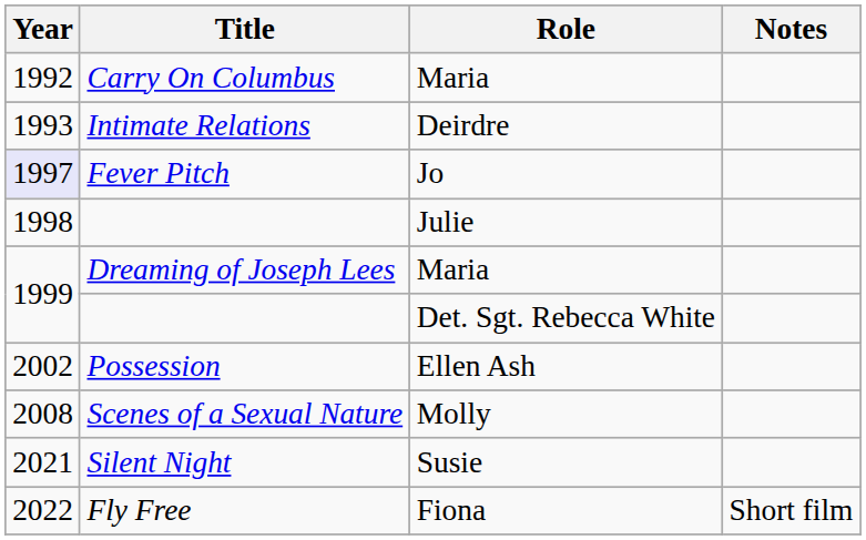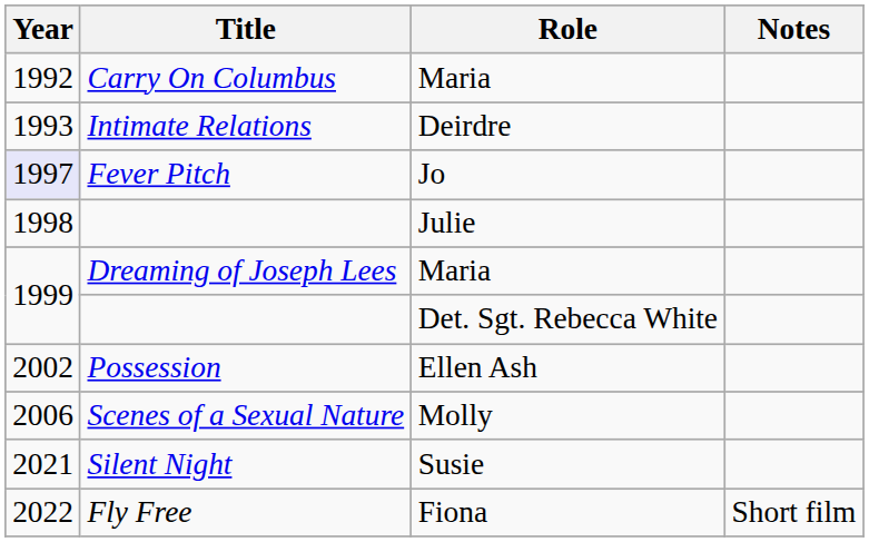 <table class="wikitable sortable">
 <tr>
 <th>Year</th>
 <th>Title</th>
 <th>Role</th>
 <th class="unsortable">Notes</th>
 </tr>
 <tr>
 <td>1992</td>
 <td><em><a href='#'>Carry On Columbus</a></em></td>
 <td>Maria</td>
 <td></td>
 </tr>
 <tr>
 <td>1993</td>
 <td><em><a href='#'>Intimate Relations</a></em></td>
 <td>Deirdre</td>
 <td></td>
 </tr>
 <tr>
 <td style="background: lavender;">1997</td>
 <td><em><a href='#'>Fever Pitch</a></em></td>
 <td>Jo</td>
 <td></td>
 </tr>
 <tr>
 <td>1998</td>
 <td><em></em></td>
 <td>Julie</td>
 <td></td>
 </tr>
 <tr>
 <td rowspan="2">1999</td>
 <td><em><a href='#'>Dreaming of Joseph Lees</a></em></td>
 <td>Maria</td>
 <td></td>
 </tr>
 <tr>
 <td><em></em></td>
 <td>Det. Sgt. Rebecca White</td>
 <td></td>
 </tr>
 <tr>
 <td>2002</td>
 <td><em><a href='#'>Possession</a></em></td>
 <td>Ellen Ash</td>
 <td></td>
 </tr>
 <tr>
-<td>2008</td>
+<td>2006</td>
 <td><em><a href='#'>Scenes of a Sexual Nature</a></em></td>
 <td>Molly</td>
 <td></td>
 </tr>
 <tr>
 <td>2021</td>
 <td><em><a href='#'>Silent Night</a></em></td>
 <td>Susie</td>
 <td></td>
 </tr>
 <tr>
 <td>2022</td>
 <td><em>Fly Free</em></td>
 <td>Fiona</td>
 <td>Short film</td>
 </tr>
 </table>
